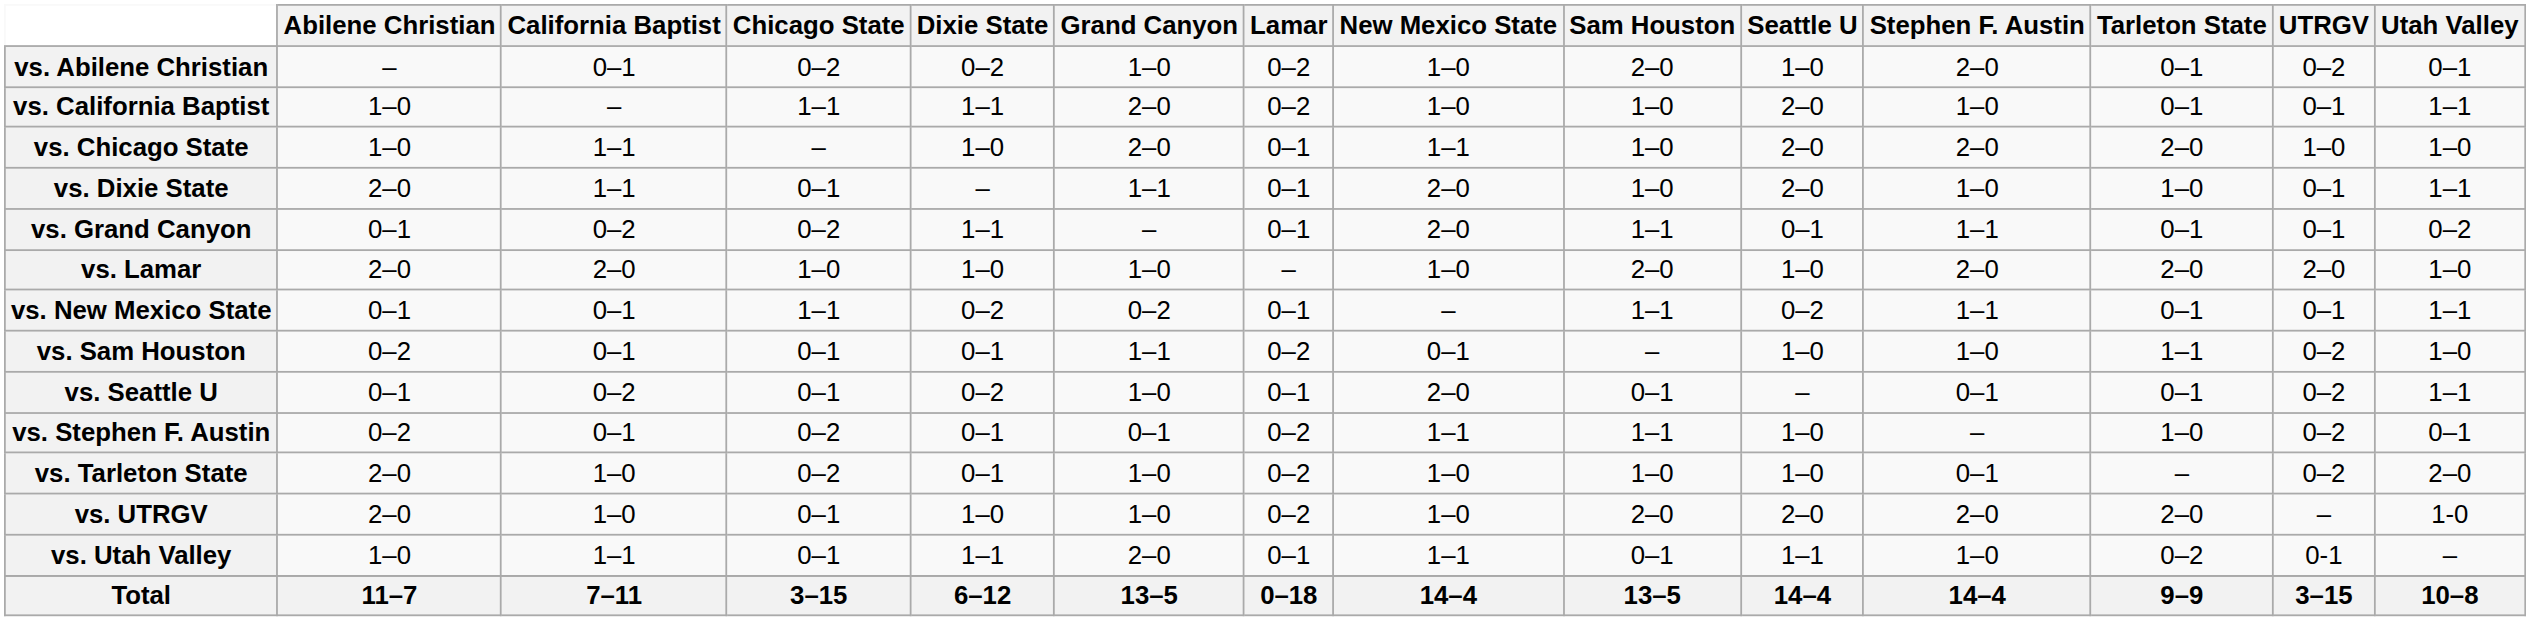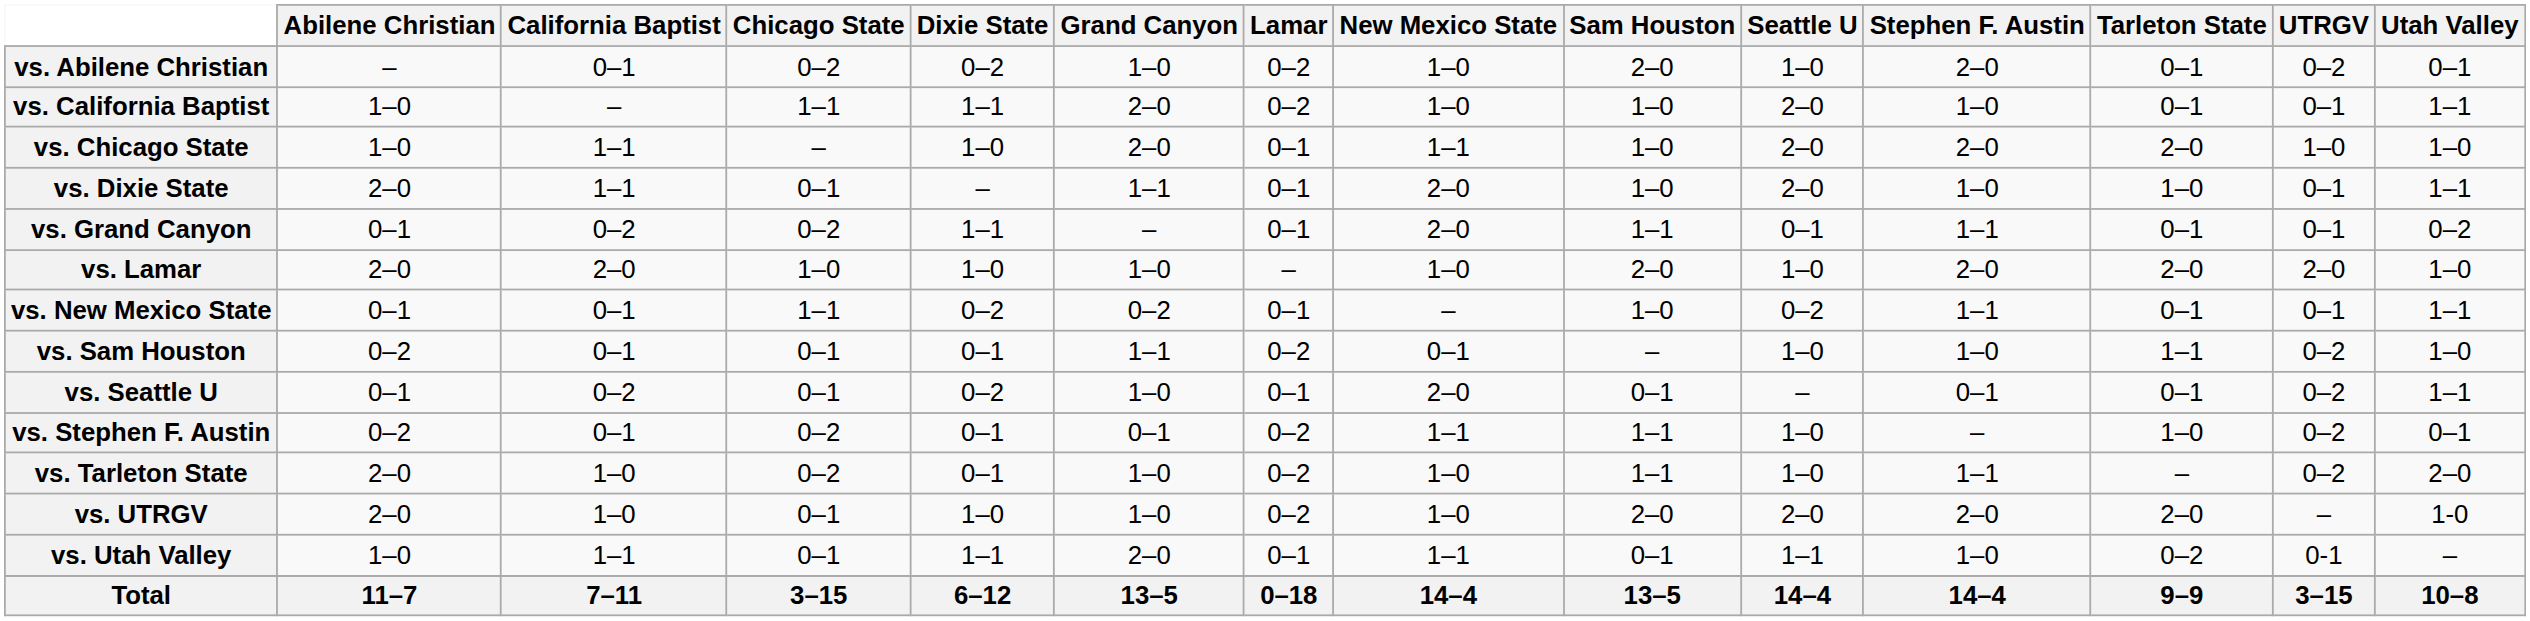 <table class="wikitable" style="white-space:nowrap;font-size:90%;">
 <tr>
 <th colspan=1 style="background:white; border-top-style:hidden; border-left-style:hidden;"   width=110> </th>
 <th style=>Abilene Christian</th>
 <th style=>California Baptist</th>
 <th style=>Chicago State</th>
 <th style=>Dixie State</th>
 <th style=>Grand Canyon</th>
 <th style=>Lamar</th>
 <th style=>New Mexico State</th>
 <th style=>Sam Houston</th>
 <th style=>Seattle U</th>
 <th style=>Stephen F. Austin</th>
 <th style=>Tarleton State</th>
 <th style=>UTRGV</th>
 <th style=>Utah Valley</th>
 </tr>
 <tr style="text-align:center;">
 <th>vs. Abilene Christian</th>
 <td>–</td>
 <td>0–1</td>
 <td>0–2</td>
 <td>0–2</td>
 <td>1–0</td>
 <td>0–2</td>
 <td>1–0</td>
 <td>2–0</td>
 <td>1–0</td>
 <td>2–0</td>
 <td>0–1</td>
 <td>0–2</td>
 <td>0–1</td>
 </tr>
 <tr style="text-align:center;">
 <th>vs. California Baptist</th>
 <td>1–0</td>
 <td>–</td>
 <td>1–1</td>
 <td>1–1</td>
 <td>2–0</td>
 <td>0–2</td>
 <td>1–0</td>
 <td>1–0</td>
 <td>2–0</td>
 <td>1–0</td>
 <td>0–1</td>
 <td>0–1</td>
 <td>1–1</td>
 </tr>
 <tr style="text-align:center;">
 <th>vs. Chicago State</th>
 <td>1–0</td>
 <td>1–1</td>
 <td>–</td>
 <td>1–0</td>
 <td>2–0</td>
 <td>0–1</td>
 <td>1–1</td>
 <td>1–0</td>
 <td>2–0</td>
 <td>2–0</td>
 <td>2–0</td>
 <td>1–0</td>
 <td>1–0</td>
 </tr>
 <tr style="text-align:center;">
 <th>vs. Dixie State</th>
 <td>2–0</td>
 <td>1–1</td>
 <td>0–1</td>
 <td>–</td>
 <td>1–1</td>
 <td>0–1</td>
 <td>2–0</td>
 <td>1–0</td>
 <td>2–0</td>
 <td>1–0</td>
 <td>1–0</td>
 <td>0–1</td>
 <td>1–1</td>
 </tr>
 <tr style="text-align:center;">
 <th>vs. Grand Canyon</th>
 <td>0–1</td>
 <td>0–2</td>
 <td>0–2</td>
 <td>1–1</td>
 <td>–</td>
 <td>0–1</td>
 <td>2–0</td>
 <td>1–1</td>
 <td>0–1</td>
 <td>1–1</td>
 <td>0–1</td>
 <td>0–1</td>
 <td>0–2</td>
 </tr>
 <tr style="text-align:center;">
 <th>vs. Lamar</th>
 <td>2–0</td>
 <td>2–0</td>
 <td>1–0</td>
 <td>1–0</td>
 <td>1–0</td>
 <td>–</td>
 <td>1–0</td>
 <td>2–0</td>
 <td>1–0</td>
 <td>2–0</td>
 <td>2–0</td>
 <td>2–0</td>
 <td>1–0</td>
 </tr>
 <tr style="text-align:center;">
 <th>vs. New Mexico State</th>
 <td>0–1</td>
 <td>0–1</td>
 <td>1–1</td>
 <td>0–2</td>
 <td>0–2</td>
 <td>0–1</td>
 <td>–</td>
-<td>1–1</td>
+<td>1–0</td>
 <td>0–2</td>
 <td>1–1</td>
 <td>0–1</td>
 <td>0–1</td>
 <td>1–1</td>
 </tr>
 <tr style="text-align:center;">
 <th>vs. Sam Houston</th>
 <td>0–2</td>
 <td>0–1</td>
 <td>0–1</td>
 <td>0–1</td>
 <td>1–1</td>
 <td>0–2</td>
 <td>0–1</td>
 <td>–</td>
 <td>1–0</td>
 <td>1–0</td>
 <td>1–1</td>
 <td>0–2</td>
 <td>1–0</td>
 </tr>
 <tr style="text-align:center;">
 <th>vs. Seattle U</th>
 <td>0–1</td>
 <td>0–2</td>
 <td>0–1</td>
 <td>0–2</td>
 <td>1–0</td>
 <td>0–1</td>
 <td>2–0</td>
 <td>0–1</td>
 <td>–</td>
 <td>0–1</td>
 <td>0–1</td>
 <td>0–2</td>
 <td>1–1</td>
 </tr>
 <tr style="text-align:center;">
 <th>vs. Stephen F. Austin</th>
 <td>0–2</td>
 <td>0–1</td>
 <td>0–2</td>
 <td>0–1</td>
 <td>0–1</td>
 <td>0–2</td>
 <td>1–1</td>
 <td>1–1</td>
 <td>1–0</td>
 <td>–</td>
 <td>1–0</td>
 <td>0–2</td>
 <td>0–1</td>
 </tr>
 <tr style="text-align:center;">
 <th>vs. Tarleton State</th>
 <td>2–0</td>
 <td>1–0</td>
 <td>0–2</td>
 <td>0–1</td>
 <td>1–0</td>
 <td>0–2</td>
 <td>1–0</td>
+<td>1–1</td>
 <td>1–0</td>
-<td>1–0</td>
-<td>0–1</td>
+<td>1–1</td>
 <td>–</td>
 <td>0–2</td>
 <td>2–0</td>
 </tr>
 <tr style="text-align:center;">
 <th>vs. UTRGV</th>
 <td>2–0</td>
 <td>1–0</td>
 <td>0–1</td>
 <td>1–0</td>
 <td>1–0</td>
 <td>0–2</td>
 <td>1–0</td>
 <td>2–0</td>
 <td>2–0</td>
 <td>2–0</td>
 <td>2–0</td>
 <td>–</td>
 <td>1-0</td>
 </tr>
 <tr style="text-align:center;">
 <th>vs. Utah Valley</th>
 <td>1–0</td>
 <td>1–1</td>
 <td>0–1</td>
 <td>1–1</td>
 <td>2–0</td>
 <td>0–1</td>
 <td>1–1</td>
 <td>0–1</td>
 <td>1–1</td>
 <td>1–0</td>
 <td>0–2</td>
 <td>0-1</td>
 <td>–</td>
 </tr>
 <tr style="text-align:center;">
 </tr>
 <tr style="text-align:center;">
 <th>Total</th>
 <th>11–7</th>
 <th>7–11</th>
 <th>3–15</th>
 <th>6–12</th>
 <th>13–5</th>
 <th>0–18</th>
 <th>14–4</th>
 <th>13–5</th>
 <th>14–4</th>
 <th>14–4</th>
 <th>9–9</th>
 <th>3–15</th>
 <th>10–8</th>
 </tr>
 </table>
